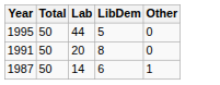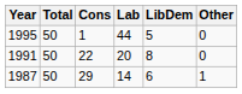 <table class="wikitable">
 <tr>
 <th>Year</th>
 <th>Total</th>
+<th>Cons</th>
 <th>Lab</th>
 <th>LibDem</th>
 <th>Other</th>
 </tr>
 <tr>
 <td>1995</td>
 <td>50</td>
+<td>1</td>
 <td>44</td>
 <td>5</td>
 <td>0</td>
 </tr>
 <tr>
 <td>1991</td>
 <td>50</td>
+<td>22</td>
 <td>20</td>
 <td>8</td>
 <td>0</td>
 </tr>
 <tr>
 <td>1987</td>
 <td>50</td>
+<td>29</td>
 <td>14</td>
 <td>6</td>
 <td>1</td>
 </tr>
 </table>
